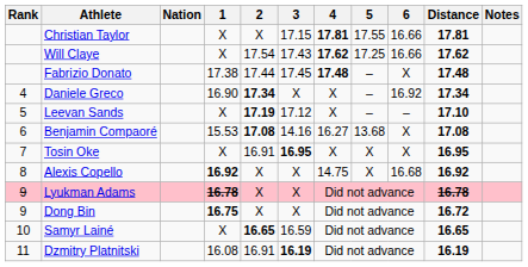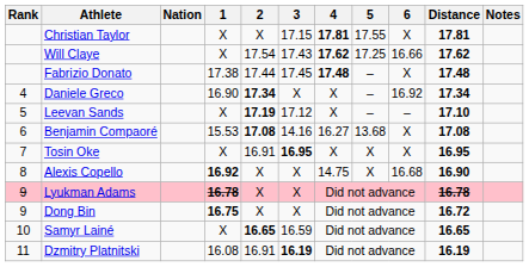 <table class="wikitable sortable" style="text-align:center">
 <tr>
 <th>Rank</th>
 <th>Athlete</th>
 <th>Nation</th>
 <th>1</th>
 <th>2</th>
 <th>3</th>
 <th>4</th>
 <th>5</th>
 <th>6</th>
 <th>Distance</th>
 <th class="unsortable">Notes</th>
 </tr>
 <tr>
 <td></td>
 <td align=left><a href='#'>Christian Taylor</a></td>
 <td align=left></td>
 <td data-sort-value=1.00>X</td>
 <td data-sort-value=1.00>X</td>
 <td>17.15</td>
 <td><strong>17.81</strong></td>
 <td>17.55</td>
-<td>16.66</td>
+<td data-sort-value=1.00>X</td>
 <td><strong>17.81</strong></td>
 <td></td>
 </tr>
 <tr>
 <td></td>
 <td align=left><a href='#'>Will Claye</a></td>
 <td align=left></td>
 <td data-sort-value=1.00>X</td>
 <td>17.54</td>
 <td>17.43</td>
 <td><strong>17.62</strong></td>
 <td>17.25</td>
 <td>16.66</td>
 <td><strong>17.62</strong></td>
 <td></td>
 </tr>
 <tr>
 <td></td>
 <td align=left><a href='#'>Fabrizio Donato</a></td>
 <td align=left></td>
 <td>17.38</td>
 <td>17.44</td>
 <td>17.45</td>
 <td><strong>17.48</strong></td>
 <td>–</td>
 <td data-sort-value=1.00>X</td>
 <td><strong>17.48</strong></td>
 <td></td>
 </tr>
 <tr>
 <td>4</td>
 <td align=left><a href='#'>Daniele Greco</a></td>
 <td align=left></td>
 <td>16.90</td>
 <td><strong>17.34</strong></td>
 <td data-sort-value=1.00>X</td>
 <td data-sort-value=1.00>X</td>
 <td>–</td>
 <td>16.92</td>
 <td><strong>17.34</strong></td>
 <td></td>
 </tr>
 <tr>
 <td>5</td>
 <td align=left><a href='#'>Leevan Sands</a></td>
 <td align=left></td>
 <td data-sort-value=1.00>X</td>
 <td><strong>17.19</strong></td>
 <td>17.12</td>
 <td data-sort-value=1.00>X</td>
 <td>–</td>
 <td>–</td>
 <td><strong>17.10</strong></td>
 <td></td>
 </tr>
 <tr>
 <td>6</td>
 <td align=left><a href='#'>Benjamin Compaoré</a></td>
 <td align=left></td>
 <td>15.53</td>
 <td><strong>17.08</strong></td>
 <td>14.16</td>
 <td>16.27</td>
 <td>13.68</td>
 <td data-sort-value=1.00>X</td>
 <td><strong>17.08</strong></td>
 <td></td>
 </tr>
 <tr>
 <td>7</td>
 <td align=left><a href='#'>Tosin Oke</a></td>
 <td align=left></td>
 <td data-sort-value=1.00>X</td>
 <td>16.91</td>
 <td><strong>16.95</strong></td>
 <td data-sort-value=1.00>X</td>
 <td data-sort-value=1.00>X</td>
 <td data-sort-value=1.00>X</td>
 <td><strong>16.95</strong></td>
 <td></td>
 </tr>
 <tr>
 <td>8</td>
 <td align=left><a href='#'>Alexis Copello</a></td>
 <td align=left></td>
 <td><strong>16.92</strong></td>
 <td data-sort-value=1.00>X</td>
 <td data-sort-value=1.00>X</td>
 <td>14.75</td>
 <td data-sort-value=1.00>X</td>
 <td>16.68</td>
-<td><strong>16.92</strong></td>
+<td><strong>16.90</strong></td>
 <td></td>
 </tr>
 <tr bgcolor=pink>
 <td><s>9</s></td>
 <td align=left><a href='#'>Lyukman Adams</a></td>
 <td align=left></td>
 <td><s><strong>16.78</strong></s></td>
 <td data-sort-value=1.00>X</td>
 <td data-sort-value=1.00>X</td>
 <td colspan=3 data-sort-value=0.00>Did not advance</td>
 <td><s><strong>16.78</strong></s></td>
 <td></td>
 </tr>
 <tr>
 <td>9</td>
 <td align=left><a href='#'>Dong Bin</a></td>
 <td align=left></td>
 <td><strong>16.75</strong></td>
 <td data-sort-value=1.00>X</td>
 <td data-sort-value=1.00>X</td>
 <td colspan=3 data-sort-value=0.00>Did not advance</td>
 <td><strong>16.72</strong></td>
 <td></td>
 </tr>
 <tr>
 <td>10</td>
 <td align=left><a href='#'>Samyr Lainé</a></td>
 <td align=left></td>
 <td data-sort-value=1.00>X</td>
 <td><strong>16.65</strong></td>
 <td>16.59</td>
 <td colspan=3 data-sort-value=0.00>Did not advance</td>
 <td><strong>16.65</strong></td>
 <td></td>
 </tr>
 <tr>
 <td>11</td>
 <td align=left><a href='#'>Dzmitry Platnitski</a></td>
 <td align=left></td>
 <td>16.08</td>
 <td>16.91</td>
 <td><strong>16.19</strong></td>
 <td colspan=3 data-sort-value=0.00>Did not advance</td>
 <td><strong>16.19</strong></td>
 <td></td>
 </tr>
 </table>
